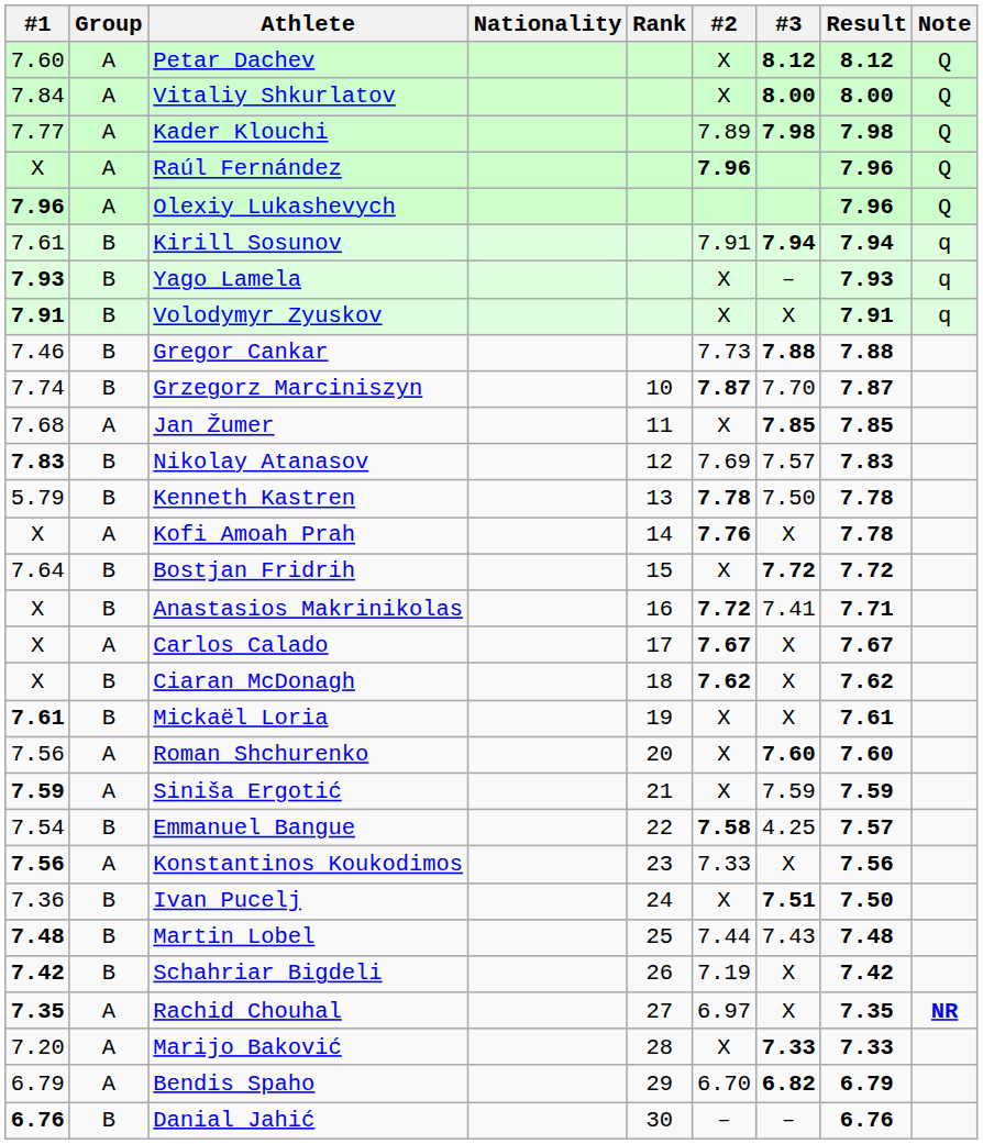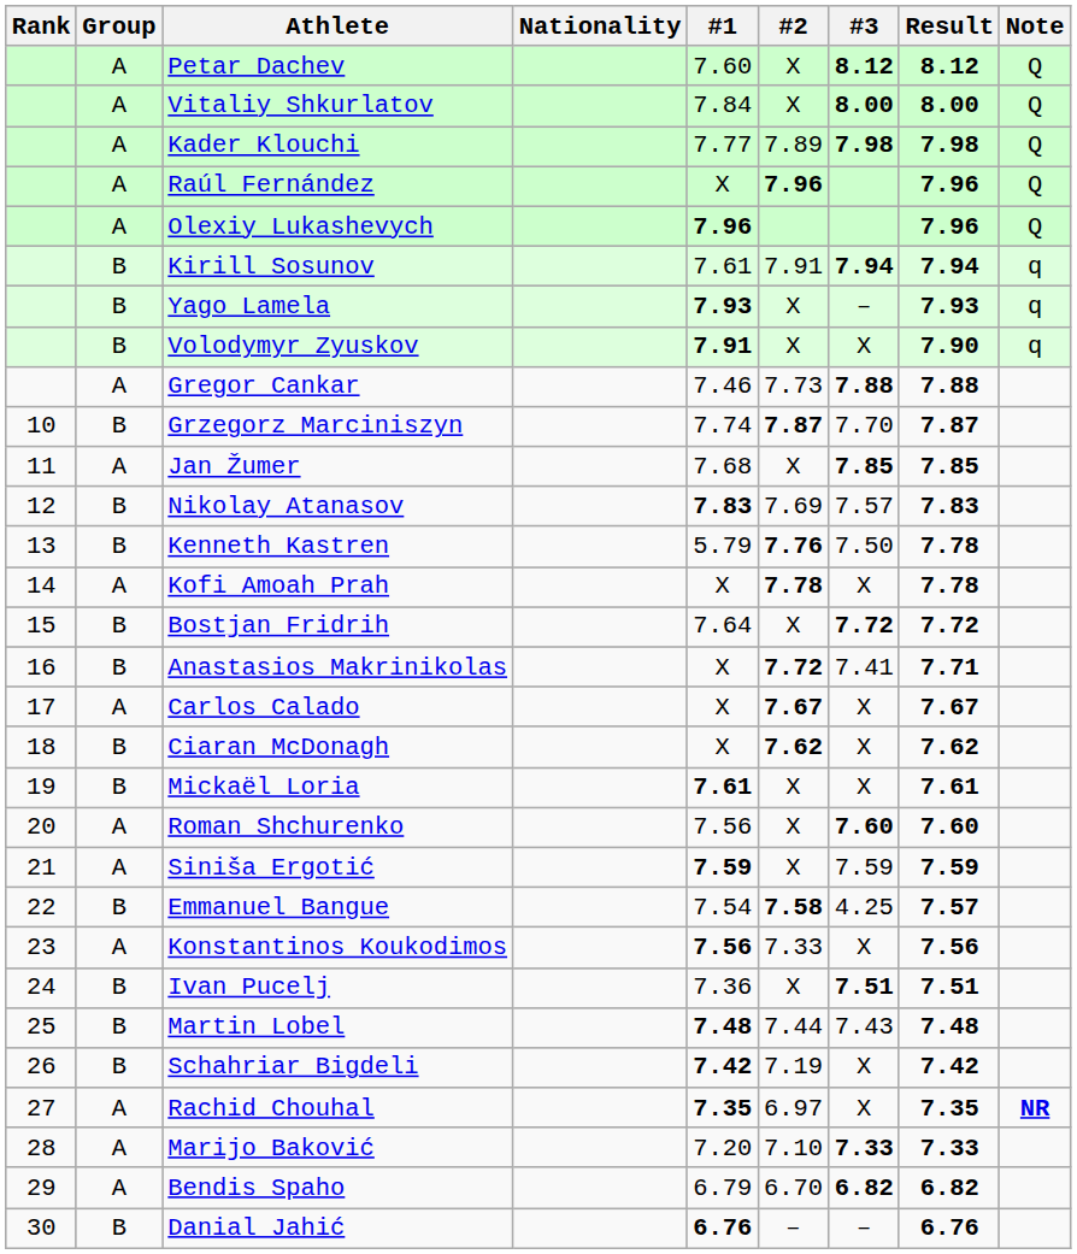 <table class="wikitable sortable" style="text-align:center">
 <tr>
-<th>#1</th>
+<th>Rank</th>
 <th>Group</th>
 <th>Athlete</th>
 <th>Nationality</th>
-<th>Rank</th>
+<th>#1</th>
 <th>#2</th>
 <th>#3</th>
 <th>Result</th>
 <th>Note</th>
 </tr>
 <tr bgcolor=ccffcc>
-<td>7.60</td>
+<td></td>
 <td>A</td>
 <td align=left><a href='#'>Petar Dachev</a></td>
 <td align=left></td>
-<td></td>
+<td>7.60</td>
 <td>X</td>
 <td><strong>8.12</strong></td>
 <td><strong>8.12</strong></td>
 <td>Q</td>
 </tr>
 <tr bgcolor=ccffcc>
-<td>7.84</td>
+<td></td>
 <td>A</td>
 <td align=left><a href='#'>Vitaliy Shkurlatov</a></td>
 <td align=left></td>
-<td></td>
+<td>7.84</td>
 <td>X</td>
 <td><strong>8.00</strong></td>
 <td><strong>8.00</strong></td>
 <td>Q</td>
 </tr>
 <tr bgcolor=ccffcc>
-<td>7.77</td>
+<td></td>
 <td>A</td>
 <td align=left><a href='#'>Kader Klouchi</a></td>
 <td align=left></td>
-<td></td>
+<td>7.77</td>
 <td>7.89</td>
 <td><strong>7.98</strong></td>
 <td><strong>7.98</strong></td>
 <td>Q</td>
 </tr>
 <tr bgcolor=ccffcc>
-<td>X</td>
+<td></td>
 <td>A</td>
 <td align=left><a href='#'>Raúl Fernández</a></td>
 <td align=left></td>
-<td></td>
+<td>X</td>
 <td><strong>7.96</strong></td>
 <td></td>
 <td><strong>7.96</strong></td>
 <td>Q</td>
 </tr>
 <tr bgcolor=ccffcc>
-<td><strong>7.96</strong></td>
+<td></td>
 <td>A</td>
 <td align=left><a href='#'>Olexiy Lukashevych</a></td>
 <td align=left></td>
-<td></td>
+<td><strong>7.96</strong></td>
 <td></td>
 <td></td>
 <td><strong>7.96</strong></td>
 <td>Q</td>
 </tr>
 <tr bgcolor=ddffdd>
-<td>7.61</td>
+<td></td>
 <td>B</td>
 <td align=left><a href='#'>Kirill Sosunov</a></td>
 <td align=left></td>
-<td></td>
+<td>7.61</td>
 <td>7.91</td>
 <td><strong>7.94</strong></td>
 <td><strong>7.94</strong></td>
 <td>q</td>
 </tr>
 <tr bgcolor=ddffdd>
-<td><strong>7.93</strong></td>
+<td></td>
 <td>B</td>
 <td align=left><a href='#'>Yago Lamela</a></td>
 <td align=left></td>
-<td></td>
+<td><strong>7.93</strong></td>
 <td>X</td>
 <td>–</td>
 <td><strong>7.93</strong></td>
 <td>q</td>
 </tr>
 <tr bgcolor=ddffdd>
-<td><strong>7.91</strong></td>
+<td></td>
 <td>B</td>
 <td align=left><a href='#'>Volodymyr Zyuskov</a></td>
 <td align=left></td>
-<td></td>
+<td><strong>7.91</strong></td>
 <td>X</td>
 <td>X</td>
-<td><strong>7.91</strong></td>
+<td><strong>7.90</strong></td>
 <td>q</td>
 </tr>
 <tr>
-<td>7.46</td>
-<td>B</td>
+<td></td>
+<td>A</td>
 <td align=left><a href='#'>Gregor Cankar</a></td>
 <td align=left></td>
-<td></td>
+<td>7.46</td>
 <td>7.73</td>
 <td><strong>7.88</strong></td>
 <td><strong>7.88</strong></td>
 <td></td>
 </tr>
 <tr>
-<td>7.74</td>
+<td>10</td>
 <td>B</td>
 <td align=left><a href='#'>Grzegorz Marciniszyn</a></td>
 <td align=left></td>
-<td>10</td>
+<td>7.74</td>
 <td><strong>7.87</strong></td>
 <td>7.70</td>
 <td><strong>7.87</strong></td>
 <td></td>
 </tr>
 <tr>
-<td>7.68</td>
+<td>11</td>
 <td>A</td>
 <td align=left><a href='#'>Jan Žumer</a></td>
 <td align=left></td>
-<td>11</td>
+<td>7.68</td>
 <td>X</td>
 <td><strong>7.85</strong></td>
 <td><strong>7.85</strong></td>
 <td></td>
 </tr>
 <tr>
-<td><strong>7.83</strong></td>
+<td>12</td>
 <td>B</td>
 <td align=left><a href='#'>Nikolay Atanasov</a></td>
 <td align=left></td>
-<td>12</td>
+<td><strong>7.83</strong></td>
 <td>7.69</td>
 <td>7.57</td>
 <td><strong>7.83</strong></td>
 <td></td>
 </tr>
 <tr>
-<td>5.79</td>
+<td>13</td>
 <td>B</td>
 <td align=left><a href='#'>Kenneth Kastren</a></td>
 <td align=left></td>
-<td>13</td>
-<td><strong>7.78</strong></td>
+<td>5.79</td>
+<td><strong>7.76</strong></td>
 <td>7.50</td>
 <td><strong>7.78</strong></td>
 <td></td>
 </tr>
 <tr>
-<td>X</td>
+<td>14</td>
 <td>A</td>
 <td align=left><a href='#'>Kofi Amoah Prah</a></td>
 <td align=left></td>
-<td>14</td>
-<td><strong>7.76</strong></td>
+<td>X</td>
+<td><strong>7.78</strong></td>
 <td>X</td>
 <td><strong>7.78</strong></td>
 <td></td>
 </tr>
 <tr>
-<td>7.64</td>
+<td>15</td>
 <td>B</td>
 <td align=left><a href='#'>Bostjan Fridrih</a></td>
 <td align=left></td>
-<td>15</td>
+<td>7.64</td>
 <td>X</td>
 <td><strong>7.72</strong></td>
 <td><strong>7.72</strong></td>
 <td></td>
 </tr>
 <tr>
-<td>X</td>
+<td>16</td>
 <td>B</td>
 <td align=left><a href='#'>Anastasios Makrinikolas</a></td>
 <td align=left></td>
-<td>16</td>
+<td>X</td>
 <td><strong>7.72</strong></td>
 <td>7.41</td>
 <td><strong>7.71</strong></td>
 <td></td>
 </tr>
 <tr>
-<td>X</td>
+<td>17</td>
 <td>A</td>
 <td align=left><a href='#'>Carlos Calado</a></td>
 <td align=left></td>
-<td>17</td>
+<td>X</td>
 <td><strong>7.67</strong></td>
 <td>X</td>
 <td><strong>7.67</strong></td>
 <td></td>
 </tr>
 <tr>
-<td>X</td>
+<td>18</td>
 <td>B</td>
 <td align=left><a href='#'>Ciaran McDonagh</a></td>
 <td align=left></td>
-<td>18</td>
+<td>X</td>
 <td><strong>7.62</strong></td>
 <td>X</td>
 <td><strong>7.62</strong></td>
 <td></td>
 </tr>
 <tr>
-<td><strong>7.61</strong></td>
+<td>19</td>
 <td>B</td>
 <td align=left><a href='#'>Mickaël Loria</a></td>
 <td align=left></td>
-<td>19</td>
+<td><strong>7.61</strong></td>
 <td>X</td>
 <td>X</td>
 <td><strong>7.61</strong></td>
 <td></td>
 </tr>
 <tr>
-<td>7.56</td>
+<td>20</td>
 <td>A</td>
 <td align=left><a href='#'>Roman Shchurenko</a></td>
 <td align=left></td>
-<td>20</td>
+<td>7.56</td>
 <td>X</td>
 <td><strong>7.60</strong></td>
 <td><strong>7.60</strong></td>
 <td></td>
 </tr>
 <tr>
-<td><strong>7.59</strong></td>
+<td>21</td>
 <td>A</td>
 <td align=left><a href='#'>Siniša Ergotić</a></td>
 <td align=left></td>
-<td>21</td>
+<td><strong>7.59</strong></td>
 <td>X</td>
 <td>7.59</td>
 <td><strong>7.59</strong></td>
 <td></td>
 </tr>
 <tr>
-<td>7.54</td>
+<td>22</td>
 <td>B</td>
 <td align=left><a href='#'>Emmanuel Bangue</a></td>
 <td align=left></td>
-<td>22</td>
+<td>7.54</td>
 <td><strong>7.58</strong></td>
 <td>4.25</td>
 <td><strong>7.57</strong></td>
 <td></td>
 </tr>
 <tr>
-<td><strong>7.56</strong></td>
+<td>23</td>
 <td>A</td>
 <td align=left><a href='#'>Konstantinos Koukodimos</a></td>
 <td align=left></td>
-<td>23</td>
+<td><strong>7.56</strong></td>
 <td>7.33</td>
 <td>X</td>
 <td><strong>7.56</strong></td>
 <td></td>
 </tr>
 <tr>
-<td>7.36</td>
+<td>24</td>
 <td>B</td>
 <td align=left><a href='#'>Ivan Pucelj</a></td>
 <td align=left></td>
-<td>24</td>
+<td>7.36</td>
 <td>X</td>
 <td><strong>7.51</strong></td>
-<td><strong>7.50</strong></td>
+<td><strong>7.51</strong></td>
 <td></td>
 </tr>
 <tr>
-<td><strong>7.48</strong></td>
+<td>25</td>
 <td>B</td>
 <td align=left><a href='#'>Martin Lobel</a></td>
 <td align=left></td>
-<td>25</td>
+<td><strong>7.48</strong></td>
 <td>7.44</td>
 <td>7.43</td>
 <td><strong>7.48</strong></td>
 <td></td>
 </tr>
 <tr>
-<td><strong>7.42</strong></td>
+<td>26</td>
 <td>B</td>
 <td align=left><a href='#'>Schahriar Bigdeli</a></td>
 <td align=left></td>
-<td>26</td>
+<td><strong>7.42</strong></td>
 <td>7.19</td>
 <td>X</td>
 <td><strong>7.42</strong></td>
 <td></td>
 </tr>
 <tr>
-<td><strong>7.35</strong></td>
+<td>27</td>
 <td>A</td>
 <td align=left><a href='#'>Rachid Chouhal</a></td>
 <td align=left></td>
-<td>27</td>
+<td><strong>7.35</strong></td>
 <td>6.97</td>
 <td>X</td>
 <td><strong>7.35</strong></td>
 <td><strong><a href='#'>NR</a></strong></td>
 </tr>
 <tr>
-<td>7.20</td>
+<td>28</td>
 <td>A</td>
 <td align=left><a href='#'>Marijo Baković</a></td>
 <td align=left></td>
-<td>28</td>
-<td>X</td>
+<td>7.20</td>
+<td>7.10</td>
 <td><strong>7.33</strong></td>
 <td><strong>7.33</strong></td>
 <td></td>
 </tr>
 <tr>
-<td>6.79</td>
+<td>29</td>
 <td>A</td>
 <td align=left><a href='#'>Bendis Spaho</a></td>
 <td align=left></td>
-<td>29</td>
+<td>6.79</td>
 <td>6.70</td>
 <td><strong>6.82</strong></td>
-<td><strong>6.79</strong></td>
+<td><strong>6.82</strong></td>
 <td></td>
 </tr>
 <tr>
-<td><strong>6.76</strong></td>
+<td>30</td>
 <td>B</td>
 <td align=left><a href='#'>Danial Jahić</a></td>
 <td align=left></td>
-<td>30</td>
+<td><strong>6.76</strong></td>
 <td>–</td>
 <td>–</td>
 <td><strong>6.76</strong></td>
 <td></td>
 </tr>
 </table>
